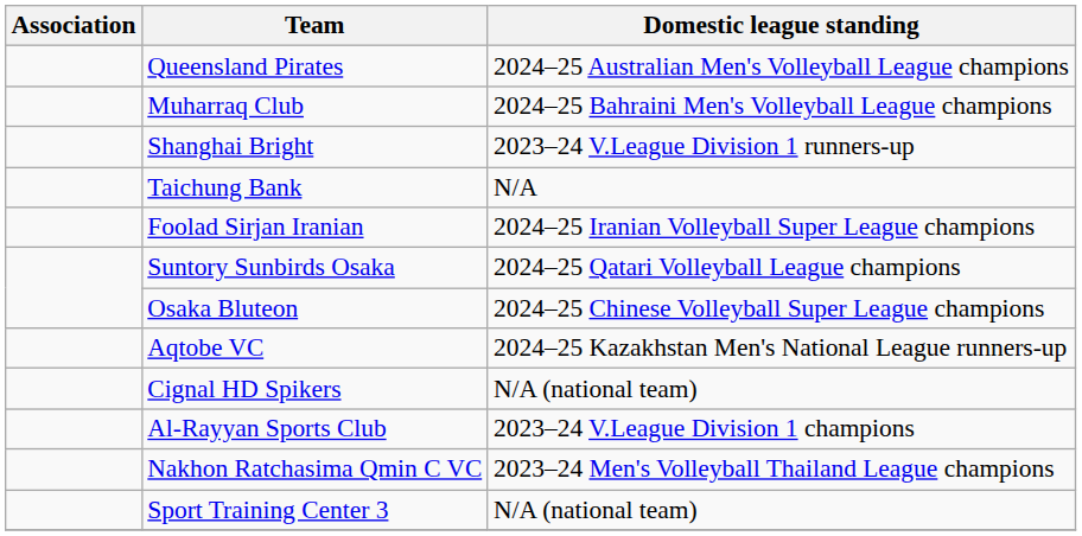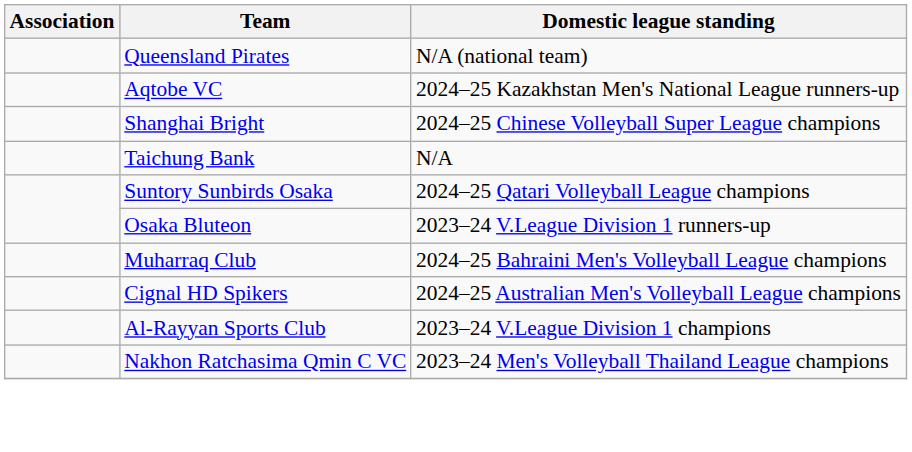 <table class="wikitable">
 <tr>
 <th>Association</th>
 <th>Team</th>
 <th>Domestic league standing</th>
 </tr>
 <tr>
 <td></td>
 <td><a href='#'>Queensland Pirates</a></td>
-<td>2024–25 <a href='#'>Australian Men's Volleyball League</a> champions</td>
+<td>N/A (national team)</td>
+</tr>
+<tr>
+<td></td>
+<td><a href='#'>Aqtobe VC</a></td>
+<td>2024–25 Kazakhstan Men's National League runners-up</td>
+</tr>
+<tr>
+<td></td>
+<td><a href='#'>Shanghai Bright</a></td>
+<td>2024–25 <a href='#'>Chinese Volleyball Super League</a> champions</td>
+</tr>
+<tr>
+<td></td>
+<td><a href='#'>Taichung Bank</a></td>
+<td>N/A</td>
+</tr>
+<tr>
+<td rowspan="2"></td>
+<td><a href='#'>Suntory Sunbirds Osaka</a></td>
+<td>2024–25 <a href='#'>Qatari Volleyball League</a> champions</td>
+</tr>
+<tr>
+<td><a href='#'>Osaka Bluteon</a></td>
+<td>2023–24 <a href='#'>V.League Division 1</a> runners-up</td>
 </tr>
 <tr>
 <td></td>
 <td><a href='#'>Muharraq Club</a></td>
 <td>2024–25 <a href='#'>Bahraini Men's Volleyball League</a> champions</td>
 </tr>
 <tr>
 <td></td>
-<td><a href='#'>Shanghai Bright</a></td>
-<td>2023–24 <a href='#'>V.League Division 1</a> runners-up</td>
-</tr>
-<tr>
-<td></td>
-<td><a href='#'>Taichung Bank</a></td>
-<td>N/A</td>
-</tr>
-<tr>
-<td></td>
-<td><a href='#'>Foolad Sirjan Iranian</a></td>
-<td>2024–25 <a href='#'>Iranian Volleyball Super League</a> champions</td>
-</tr>
-<tr>
-<td rowspan="2"></td>
-<td><a href='#'>Suntory Sunbirds Osaka</a></td>
-<td>2024–25 <a href='#'>Qatari Volleyball League</a> champions</td>
-</tr>
-<tr>
-<td><a href='#'>Osaka Bluteon</a></td>
-<td>2024–25 <a href='#'>Chinese Volleyball Super League</a> champions</td>
-</tr>
-<tr>
-<td></td>
-<td><a href='#'>Aqtobe VC</a></td>
-<td>2024–25 Kazakhstan Men's National League runners-up</td>
-</tr>
-<tr>
-<td></td>
 <td><a href='#'>Cignal HD Spikers</a></td>
-<td>N/A (national team)</td>
+<td>2024–25 <a href='#'>Australian Men's Volleyball League</a> champions</td>
 </tr>
 <tr>
 <td></td>
 <td><a href='#'>Al-Rayyan Sports Club</a></td>
 <td>2023–24 <a href='#'>V.League Division 1</a> champions</td>
 </tr>
 <tr>
 <td></td>
 <td><a href='#'>Nakhon Ratchasima Qmin C VC</a></td>
 <td>2023–24 <a href='#'>Men's Volleyball Thailand League</a> champions</td>
 </tr>
 <tr>
-<td></td>
-<td><a href='#'>Sport Training Center 3</a></td>
-<td>N/A (national team)</td>
-</tr>
-<tr>
 </tr>
 </table>
